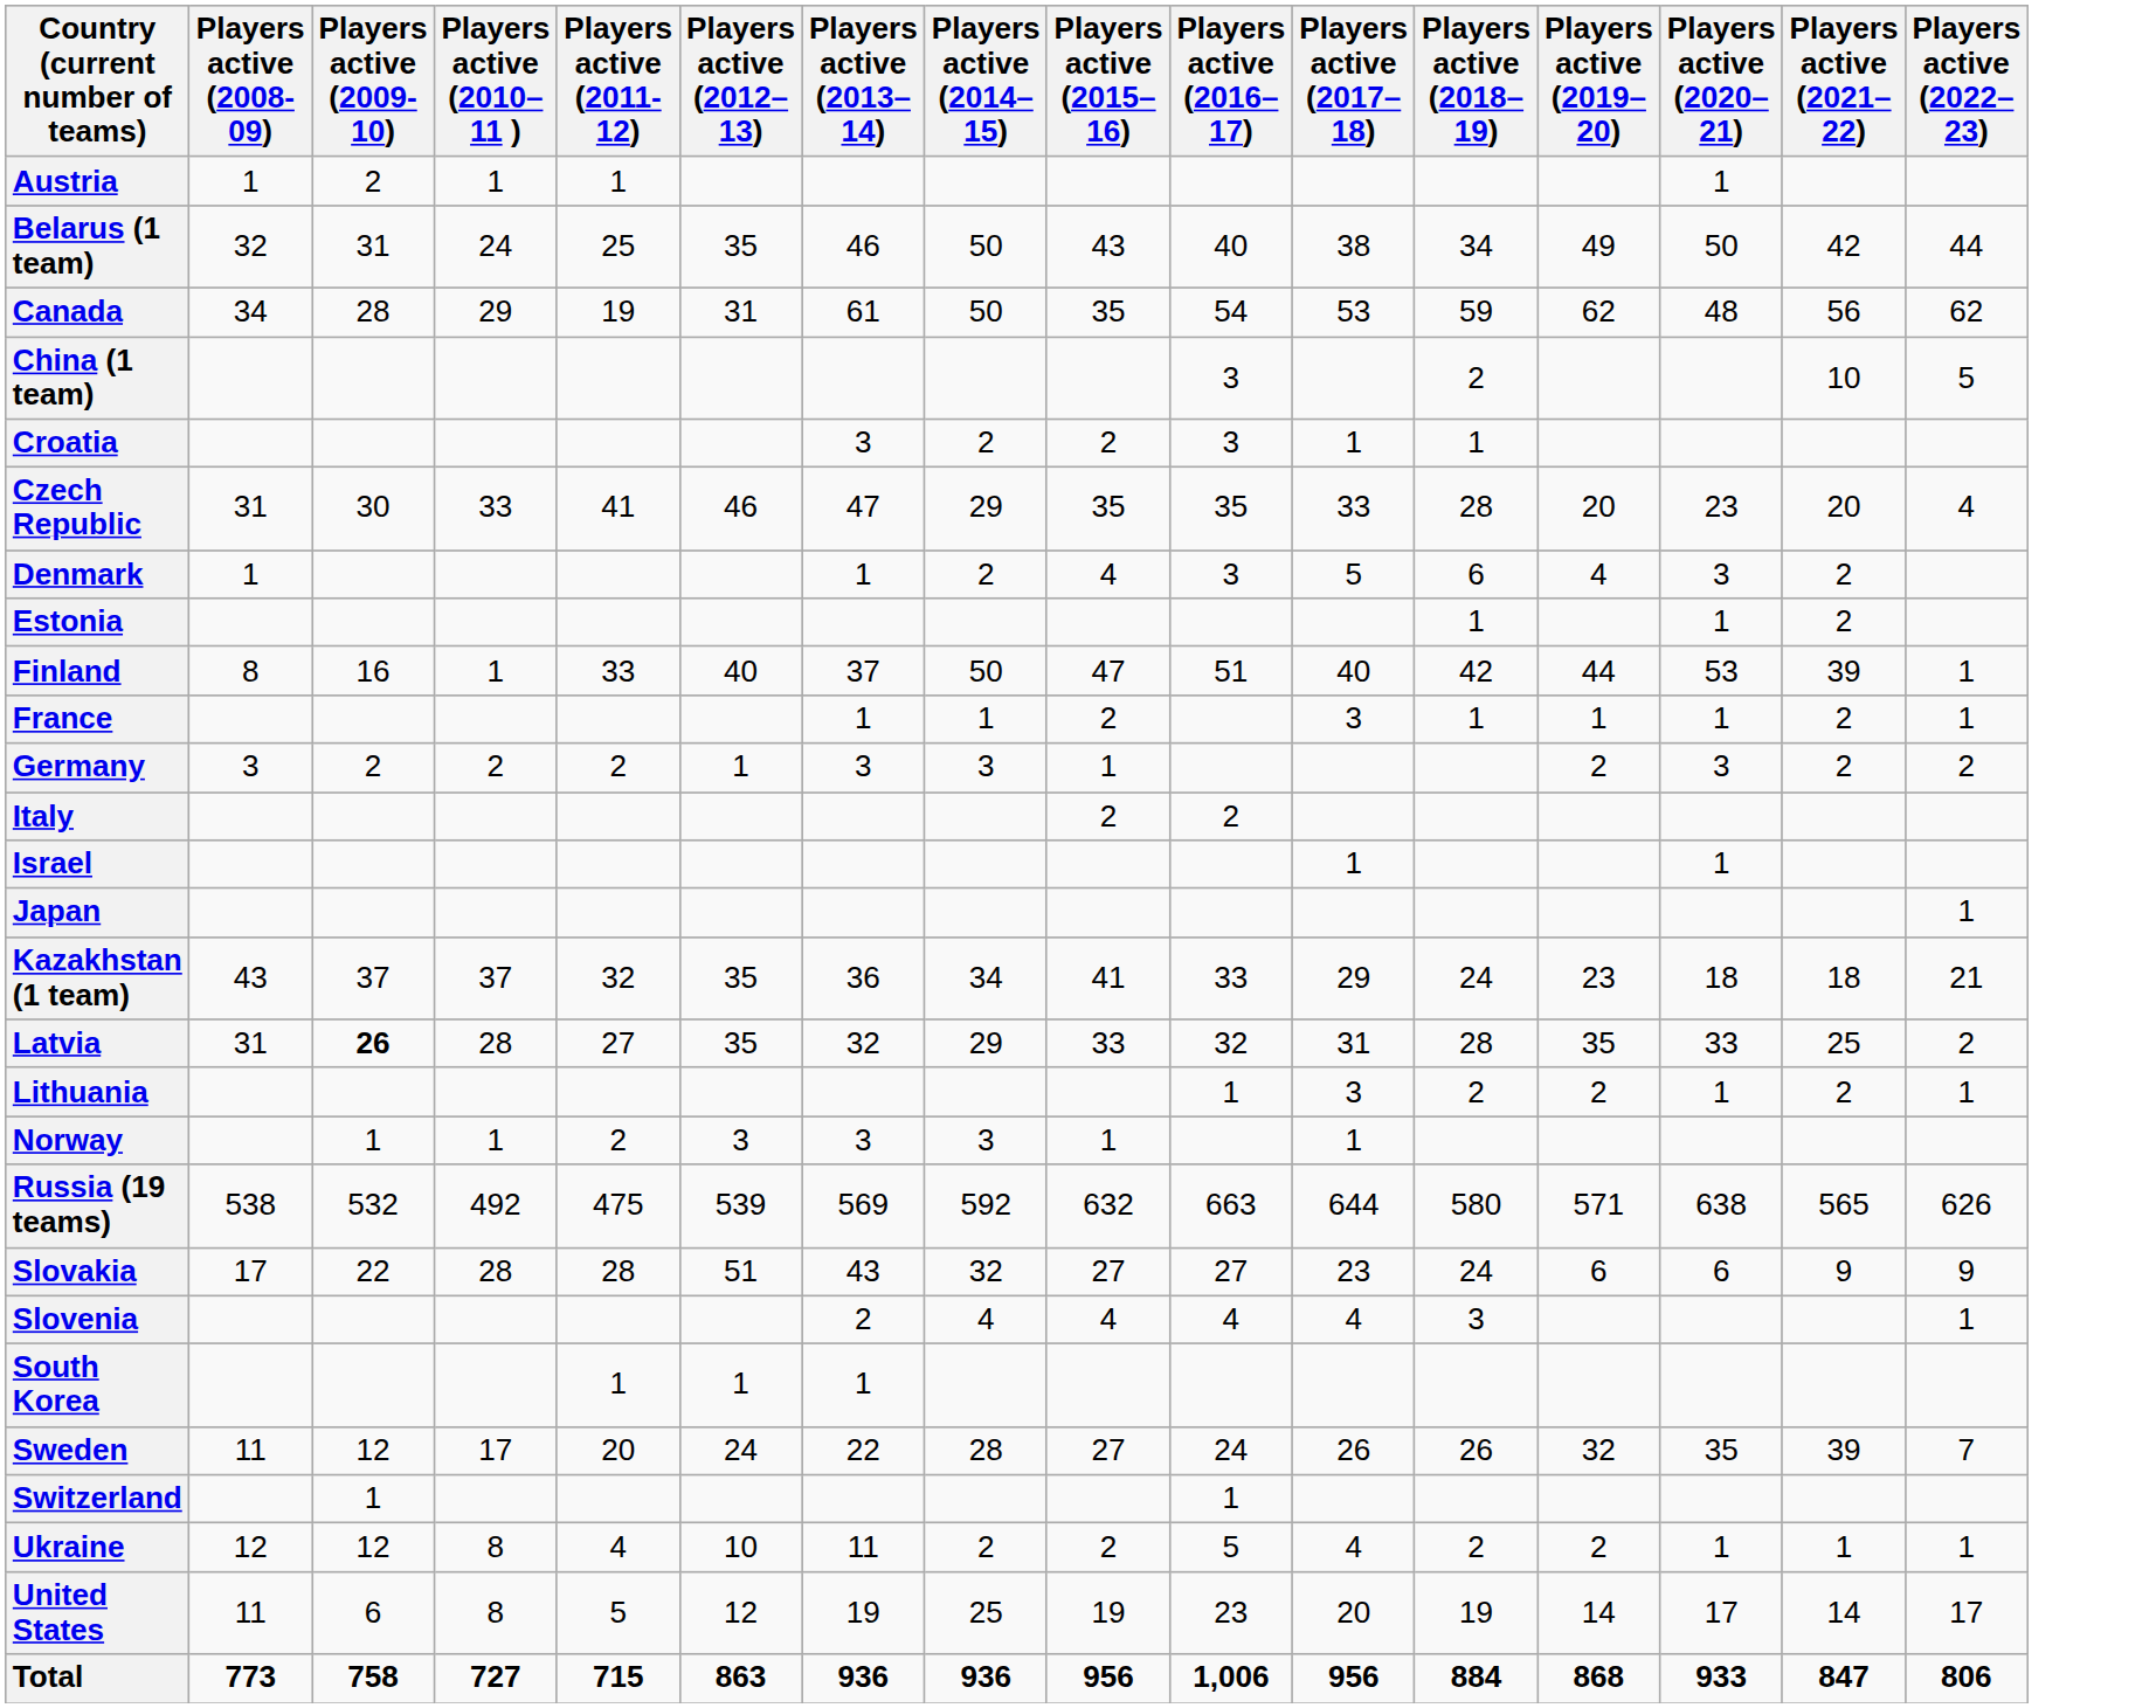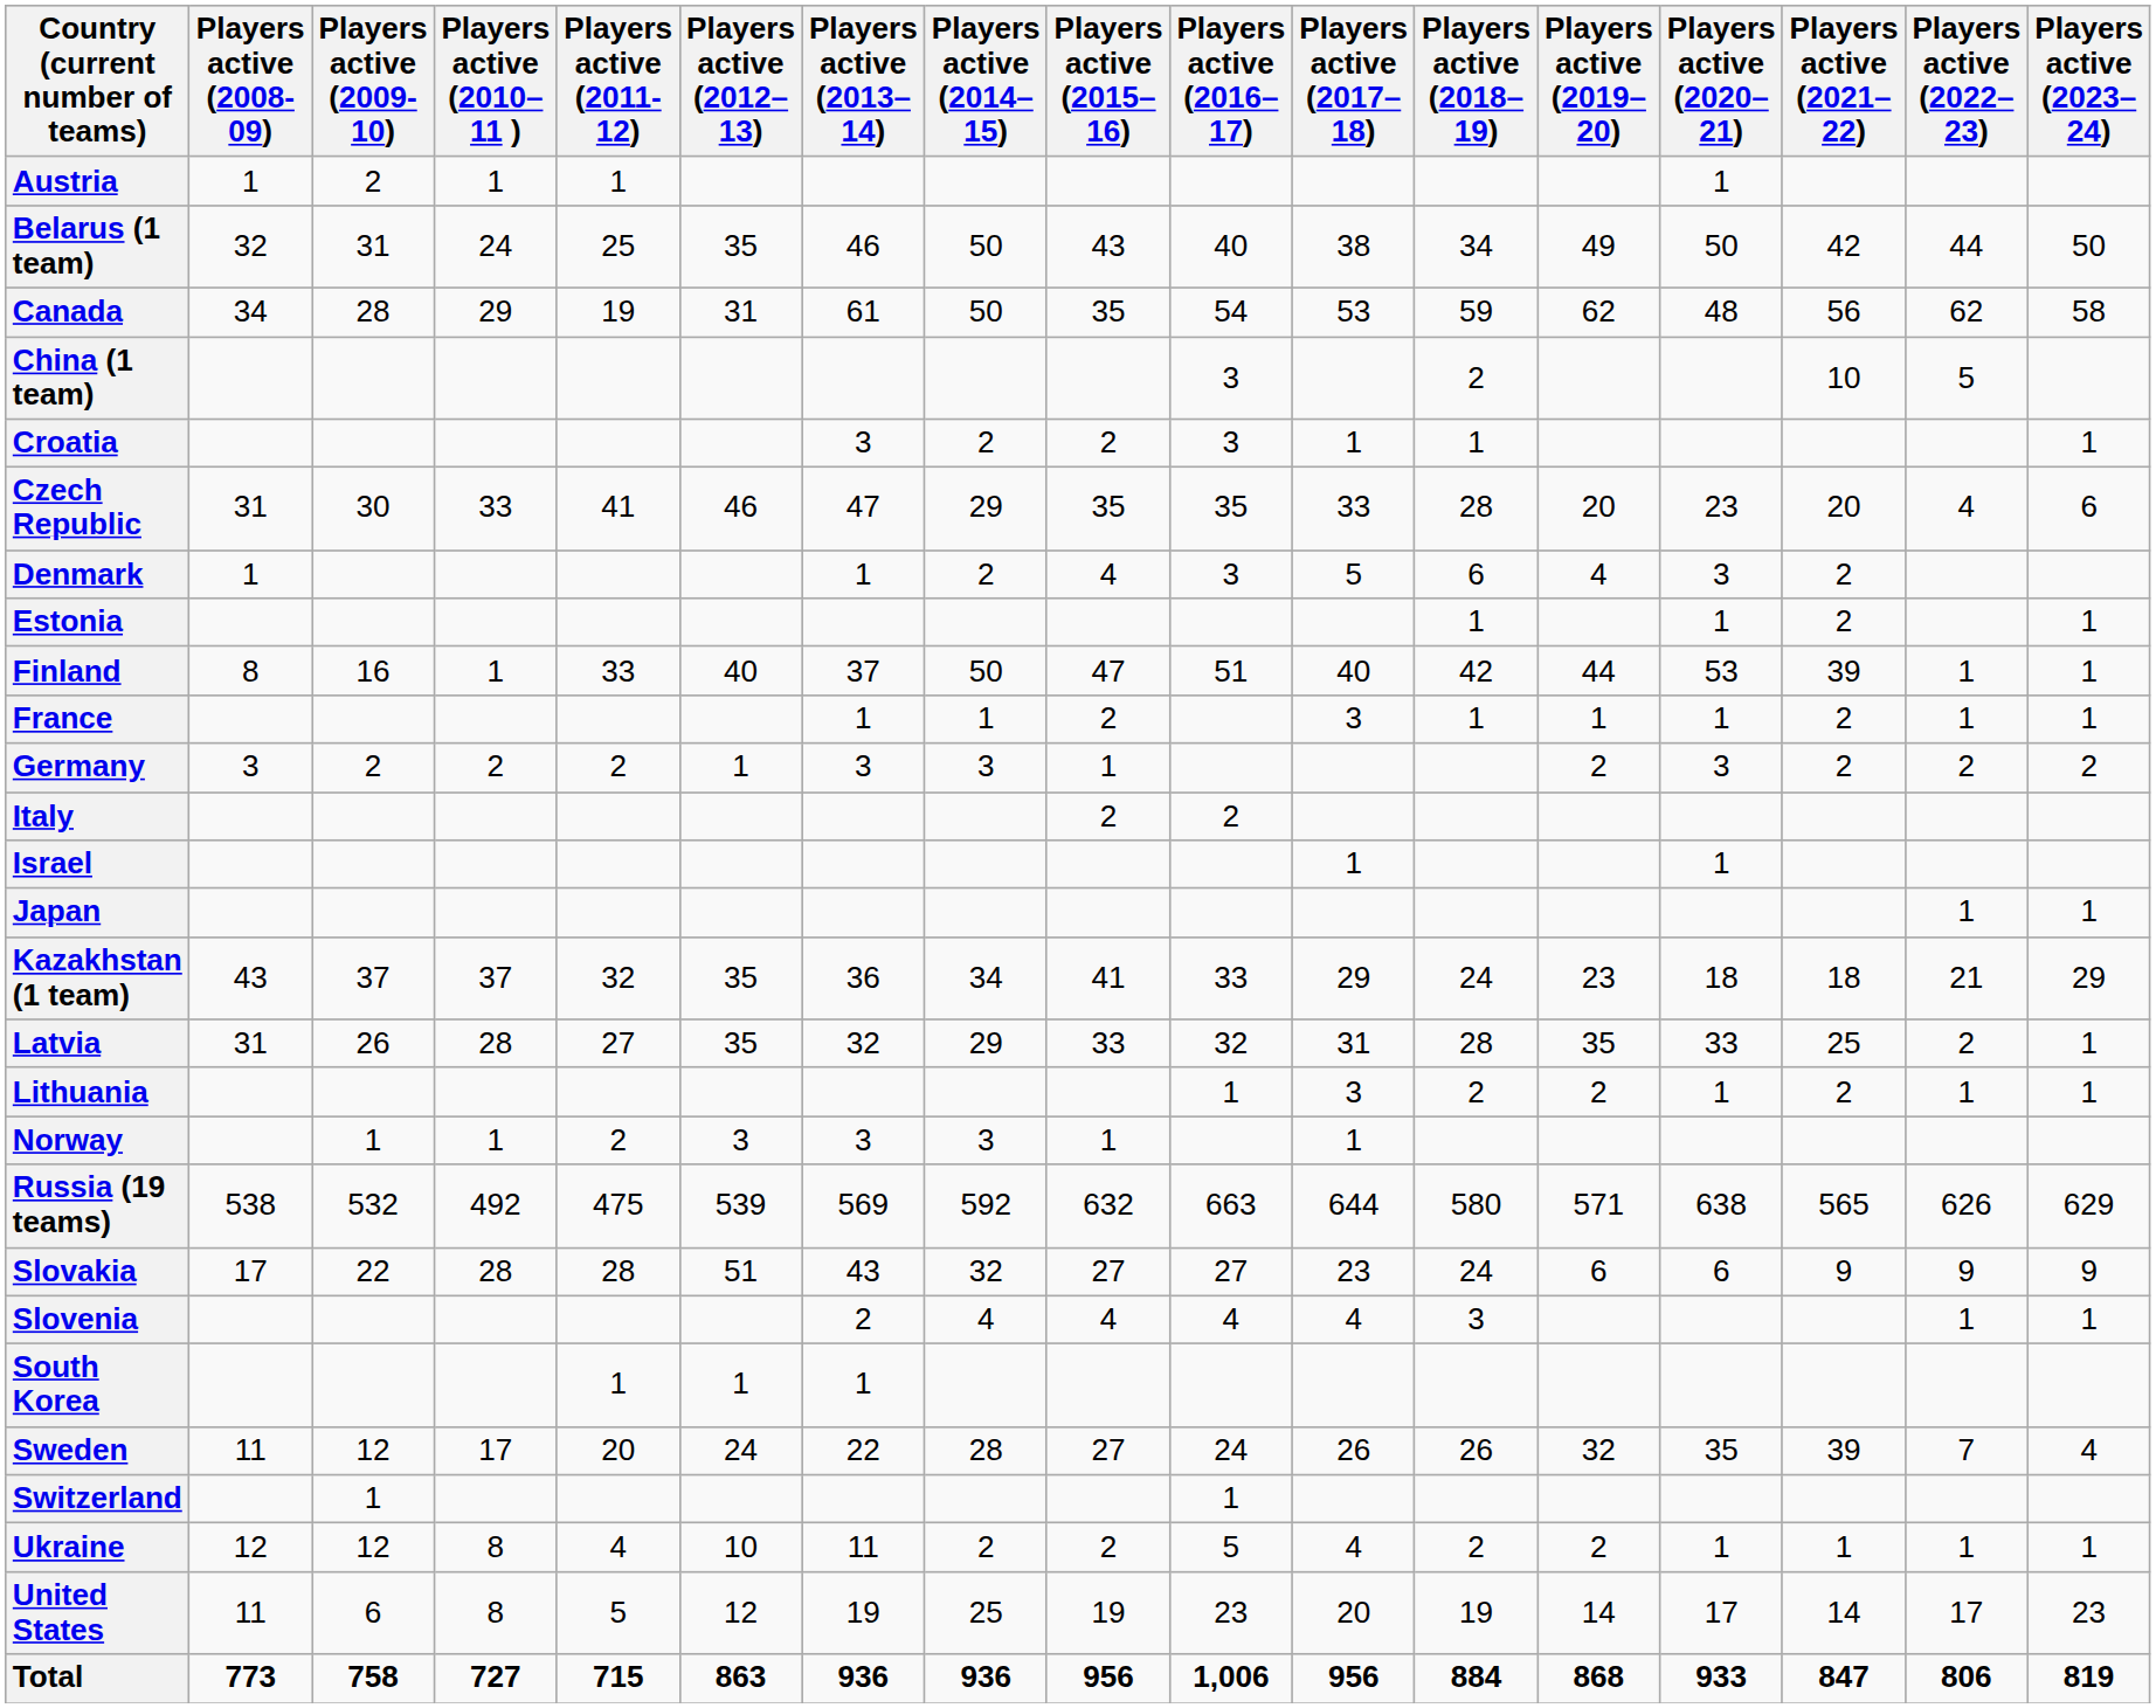 <table class="sortable wikitable" style="text-align:center;">
 <tr style="font-size:100%; text-align:left">
 <th scope="col">Country (current number of teams)</th>
 <th scope="col" data-sort-type="number" style = "width:5.5%">Players active (<a href='#'>2008-09</a>)</th>
 <th scope="col" data-sort-type="number" style = "width:5.5%">Players active (<a href='#'>2009-10</a>)</th>
 <th scope="col" data-sort-type="number" style = "width:5.5%">Players active (<a href='#'>2010–11</a> )</th>
 <th scope="col" data-sort-type="number" style = "width:5.5%">Players active (<a href='#'>2011-12</a>)</th>
 <th scope="col" data-sort-type="number" style = "width:5.5%">Players active<br>(<a href='#'>2012–13</a>)</th>
 <th scope="col" data-sort-type="number" style = "width:5.5%">Players active<br>(<a href='#'>2013–14</a>)</th>
 <th scope="col" data-sort-type="number" style = "width:5.5%">Players active<br>(<a href='#'>2014–15</a>)</th>
 <th scope="col" data-sort-type="number" style = "width:5.5%">Players active<br>(<a href='#'>2015–16</a>)</th>
 <th scope="col" data-sort-type="number" style = "width:5.5%">Players active<br>(<a href='#'>2016–17</a>)</th>
 <th scope="col" data-sort-type="number" style = "width:5.5%">Players active<br>(<a href='#'>2017–18</a>)</th>
 <th scope="col" data-sort-type="number" style = "width:5.5%">Players active<br>(<a href='#'>2018–19</a>)</th>
 <th scope="col" data-sort-type="number" style = "width:5.5%">Players active<br>(<a href='#'>2019–20</a>)</th>
 <th scope="col" data-sort-type="number" style = "width:5.5%">Players active<br>(<a href='#'>2020–21</a>)</th>
 <th scope="col" data-sort-type="number" style = "width:5.5%">Players active<br>(<a href='#'>2021–22</a>)</th>
 <th scope="col" data-sort-type="number" style = "width:5.5%">Players active<br>(<a href='#'>2022–23</a>)</th>
+<th scope="col" data-sort-type="number" style = "width:5.5%">Players active<br>(<a href='#'>2023–24</a>)</th>
 </tr>
 <tr>
 <th scope="row" style="text-align:left;"> <a href='#'>Austria</a></th>
 <td>1</td>
 <td>2</td>
 <td>1</td>
 <td>1</td>
 <td></td>
 <td></td>
 <td></td>
 <td></td>
 <td></td>
 <td></td>
 <td></td>
 <td></td>
 <td>1</td>
+<td></td>
 <td></td>
 <td></td>
 </tr>
 <tr>
 <th scope="row" style="text-align:left;"> <a href='#'>Belarus</a> (1 team)</th>
 <td>32</td>
 <td>31</td>
 <td>24</td>
 <td>25</td>
 <td>35</td>
 <td>46</td>
 <td>50</td>
 <td>43</td>
 <td>40</td>
 <td>38</td>
 <td>34</td>
 <td>49</td>
 <td>50</td>
 <td>42</td>
 <td>44</td>
+<td>50</td>
 </tr>
 <tr>
 <th scope="row" style="text-align:left;"> <a href='#'>Canada</a></th>
 <td>34</td>
 <td>28</td>
 <td>29</td>
 <td>19</td>
 <td>31</td>
 <td>61</td>
 <td>50</td>
 <td>35</td>
 <td>54</td>
 <td>53</td>
 <td>59</td>
 <td>62</td>
 <td>48</td>
 <td>56</td>
 <td>62</td>
+<td>58</td>
 </tr>
 <tr>
 <th scope="row" style="text-align:left;"> <a href='#'>China</a> (1 team)</th>
 <td></td>
 <td></td>
 <td></td>
 <td></td>
 <td></td>
 <td></td>
 <td></td>
 <td></td>
 <td>3</td>
 <td></td>
 <td>2</td>
 <td></td>
 <td></td>
 <td>10</td>
 <td>5</td>
+<td></td>
 </tr>
 <tr>
 <th scope="row" style="text-align:left;"> <a href='#'>Croatia</a></th>
 <td></td>
 <td></td>
 <td></td>
 <td></td>
 <td></td>
 <td>3</td>
 <td>2</td>
 <td>2</td>
 <td>3</td>
 <td>1</td>
 <td>1</td>
 <td></td>
 <td></td>
 <td></td>
 <td></td>
+<td>1</td>
 </tr>
 <tr>
 <th scope="row" style="text-align:left;"> <a href='#'>Czech Republic</a></th>
 <td>31</td>
 <td>30</td>
 <td>33</td>
 <td>41</td>
 <td>46</td>
 <td>47</td>
 <td>29</td>
 <td>35</td>
 <td>35</td>
 <td>33</td>
 <td>28</td>
 <td>20</td>
 <td>23</td>
 <td>20</td>
 <td>4</td>
+<td>6</td>
 </tr>
 <tr>
 <th scope="row" style="text-align:left;"> <a href='#'>Denmark</a></th>
 <td>1</td>
 <td></td>
 <td></td>
 <td></td>
 <td></td>
 <td>1</td>
 <td>2</td>
 <td>4</td>
 <td>3</td>
 <td>5</td>
 <td>6</td>
 <td>4</td>
 <td>3</td>
 <td>2</td>
+<td></td>
 <td></td>
 </tr>
 <tr>
 <th scope="row" style="text-align:left;"> <a href='#'>Estonia</a></th>
 <td></td>
 <td></td>
 <td></td>
 <td></td>
 <td></td>
 <td></td>
 <td></td>
 <td></td>
 <td></td>
 <td></td>
 <td>1</td>
 <td></td>
 <td>1</td>
 <td>2</td>
 <td></td>
+<td>1</td>
 </tr>
 <tr>
 <th scope="row" style="text-align:left;"> <a href='#'>Finland</a></th>
 <td>8</td>
 <td>16</td>
 <td>1</td>
 <td>33</td>
 <td>40</td>
 <td>37</td>
 <td>50</td>
 <td>47</td>
 <td>51</td>
 <td>40</td>
 <td>42</td>
 <td>44</td>
 <td>53</td>
 <td>39</td>
+<td>1</td>
 <td>1</td>
 </tr>
 <tr>
 <th scope="row" style="text-align:left;"> <a href='#'>France</a></th>
 <td></td>
 <td></td>
 <td></td>
 <td></td>
 <td></td>
 <td>1</td>
 <td>1</td>
 <td>2</td>
 <td></td>
 <td>3</td>
 <td>1</td>
 <td>1</td>
 <td>1</td>
 <td>2</td>
 <td>1</td>
+<td>1</td>
 </tr>
 <tr>
 <th scope="row" style="text-align:left;"> <a href='#'>Germany</a></th>
 <td>3</td>
 <td>2</td>
 <td>2</td>
 <td>2</td>
 <td>1</td>
 <td>3</td>
 <td>3</td>
 <td>1</td>
 <td></td>
 <td></td>
 <td></td>
 <td>2</td>
 <td>3</td>
 <td>2</td>
 <td>2</td>
+<td>2</td>
 </tr>
 <tr>
 <th scope="row" style="text-align:left;"> <a href='#'>Italy</a></th>
 <td></td>
 <td></td>
 <td></td>
 <td></td>
 <td></td>
 <td></td>
 <td></td>
 <td>2</td>
 <td>2</td>
+<td></td>
 <td></td>
 <td></td>
 <td></td>
 <td></td>
 <td></td>
 <td></td>
 </tr>
 <tr>
 <th scope="row" style="text-align:left;"> <a href='#'>Israel</a></th>
 <td></td>
 <td></td>
 <td></td>
 <td></td>
 <td></td>
 <td></td>
 <td></td>
 <td></td>
 <td></td>
 <td>1</td>
 <td></td>
 <td></td>
 <td>1</td>
 <td></td>
 <td></td>
+<td></td>
 </tr>
 <tr>
 <th scope="row" style="text-align:left;"> <a href='#'>Japan</a></th>
 <td></td>
 <td></td>
 <td></td>
 <td></td>
 <td></td>
 <td></td>
 <td></td>
 <td></td>
 <td></td>
 <td></td>
 <td></td>
 <td></td>
 <td></td>
 <td></td>
+<td>1</td>
 <td>1</td>
 </tr>
 <tr>
 <th scope="row" style="text-align:left;"> <a href='#'>Kazakhstan</a> (1 team)</th>
 <td>43</td>
 <td>37</td>
 <td>37</td>
 <td>32</td>
 <td>35</td>
 <td>36</td>
 <td>34</td>
 <td>41</td>
 <td>33</td>
 <td>29</td>
 <td>24</td>
 <td>23</td>
 <td>18</td>
 <td>18</td>
 <td>21</td>
+<td>29</td>
 </tr>
 <tr>
 <th scope="row" style="text-align:left;"> <a href='#'>Latvia</a></th>
 <td>31</td>
-<td><strong>26</strong></td>
+<td>26</td>
 <td>28</td>
 <td>27</td>
 <td>35</td>
 <td>32</td>
 <td>29</td>
 <td>33</td>
 <td>32</td>
 <td>31</td>
 <td>28</td>
 <td>35</td>
 <td>33</td>
 <td>25</td>
 <td>2</td>
+<td>1</td>
 </tr>
 <tr>
 <th scope="row" style="text-align:left;"> <a href='#'>Lithuania</a></th>
 <td></td>
 <td></td>
 <td></td>
 <td></td>
 <td></td>
 <td></td>
 <td></td>
 <td></td>
 <td>1</td>
 <td>3</td>
 <td>2</td>
 <td>2</td>
 <td>1</td>
 <td>2</td>
 <td>1</td>
+<td>1</td>
 </tr>
 <tr>
 <th scope="row" style="text-align:left;"> <a href='#'>Norway</a></th>
 <td></td>
 <td>1</td>
 <td>1</td>
 <td>2</td>
 <td>3</td>
 <td>3</td>
 <td>3</td>
 <td>1</td>
 <td></td>
 <td>1</td>
+<td></td>
 <td></td>
 <td></td>
 <td></td>
 <td></td>
 <td></td>
 </tr>
 <tr>
 <th scope="row" style="text-align:left;"> <a href='#'>Russia</a> (19 teams)</th>
 <td>538</td>
 <td>532</td>
 <td>492</td>
 <td>475</td>
 <td>539</td>
 <td>569</td>
 <td>592</td>
 <td>632</td>
 <td>663</td>
 <td>644</td>
 <td>580</td>
 <td>571</td>
 <td>638</td>
 <td>565</td>
 <td>626</td>
+<td>629</td>
 </tr>
 <tr>
 <th scope="row" style="text-align:left;"> <a href='#'>Slovakia</a></th>
 <td>17</td>
 <td>22</td>
 <td>28</td>
 <td>28</td>
 <td>51</td>
 <td>43</td>
 <td>32</td>
 <td>27</td>
 <td>27</td>
 <td>23</td>
 <td>24</td>
 <td>6</td>
 <td>6</td>
+<td>9</td>
 <td>9</td>
 <td>9</td>
 </tr>
 <tr>
 <th scope="row" style="text-align:left;"> <a href='#'>Slovenia</a></th>
 <td></td>
 <td></td>
 <td></td>
 <td></td>
 <td></td>
 <td>2</td>
 <td>4</td>
 <td>4</td>
 <td>4</td>
 <td>4</td>
 <td>3</td>
 <td></td>
 <td></td>
 <td></td>
 <td>1</td>
+<td>1</td>
 </tr>
 <tr>
 <th scope="row" style="text-align:left;"> <a href='#'>South Korea</a></th>
 <td></td>
 <td></td>
 <td></td>
 <td>1</td>
 <td>1</td>
 <td>1</td>
+<td></td>
 <td></td>
 <td></td>
 <td></td>
 <td></td>
 <td></td>
 <td></td>
 <td></td>
 <td></td>
 <td></td>
 </tr>
 <tr>
 <th scope="row" style="text-align:left;"> <a href='#'>Sweden</a></th>
 <td>11</td>
 <td>12</td>
 <td>17</td>
 <td>20</td>
 <td>24</td>
 <td>22</td>
 <td>28</td>
 <td>27</td>
 <td>24</td>
 <td>26</td>
 <td>26</td>
 <td>32</td>
 <td>35</td>
 <td>39</td>
 <td>7</td>
+<td>4</td>
 </tr>
 <tr>
 <th scope="row" style="text-align:left;"> <a href='#'>Switzerland</a></th>
 <td></td>
 <td>1</td>
 <td></td>
 <td></td>
 <td></td>
 <td></td>
 <td></td>
 <td></td>
 <td>1</td>
+<td></td>
 <td></td>
 <td></td>
 <td></td>
 <td></td>
 <td></td>
 <td></td>
 </tr>
 <tr>
 <th scope="row" style="text-align:left;"> <a href='#'>Ukraine</a></th>
 <td>12</td>
 <td>12</td>
 <td>8</td>
 <td>4</td>
 <td>10</td>
 <td>11</td>
 <td>2</td>
 <td>2</td>
 <td>5</td>
 <td>4</td>
 <td>2</td>
 <td>2</td>
 <td>1</td>
 <td>1</td>
 <td>1</td>
+<td>1</td>
 </tr>
 <tr>
 <th scope="row" style="text-align:left;"> <a href='#'>United States</a></th>
 <td>11</td>
 <td>6</td>
 <td>8</td>
 <td>5</td>
 <td>12</td>
 <td>19</td>
 <td>25</td>
 <td>19</td>
 <td>23</td>
 <td>20</td>
 <td>19</td>
 <td>14</td>
 <td>17</td>
 <td>14</td>
 <td>17</td>
+<td>23</td>
 </tr>
 <tr>
 <th scope="row" style="text-align:left;"><strong>Total</strong></th>
 <td><strong>773</strong></td>
 <td><strong>758</strong></td>
 <td><strong>727</strong></td>
 <td><strong>715</strong></td>
 <td><strong>863</strong></td>
 <td><strong>936</strong></td>
 <td><strong>936</strong></td>
 <td><strong>956</strong></td>
 <td><strong>1,006</strong></td>
 <td><strong>956</strong></td>
 <td><strong>884</strong></td>
 <td><strong>868</strong></td>
 <td><strong>933</strong></td>
 <td><strong>847</strong></td>
 <td><strong>806</strong></td>
+<td><strong>819</strong></td>
 </tr>
 </table>
